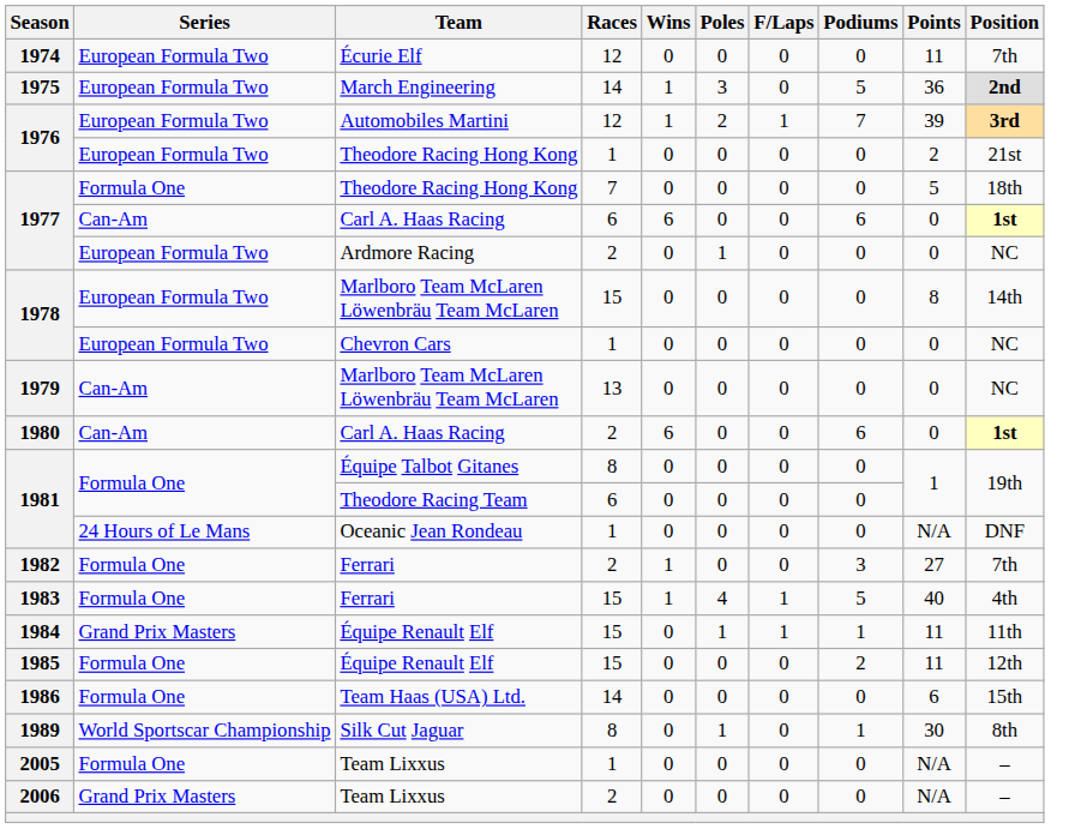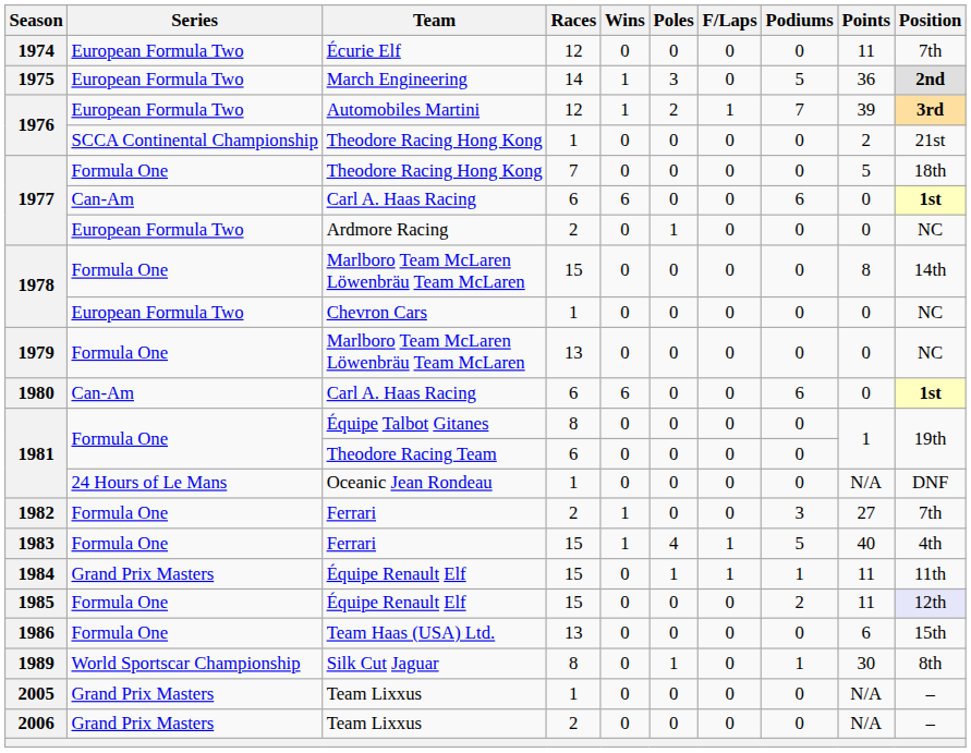 <table class="wikitable" style="font-size: 90%; text-align:center">
 <tr>
 <th>Season</th>
 <th>Series</th>
 <th>Team</th>
 <th>Races</th>
 <th>Wins</th>
 <th>Poles</th>
 <th>F/Laps</th>
 <th>Podiums</th>
 <th>Points</th>
 <th>Position</th>
 </tr>
 <tr>
 <th>1974</th>
 <td align=left><a href='#'>European Formula Two</a></td>
 <td align=left><a href='#'>Écurie Elf</a></td>
 <td>12</td>
 <td>0</td>
 <td>0</td>
 <td>0</td>
 <td>0</td>
 <td>11</td>
 <td>7th</td>
 </tr>
 <tr>
 <th>1975</th>
 <td align=left><a href='#'>European Formula Two</a></td>
 <td align=left><a href='#'>March Engineering</a></td>
 <td>14</td>
 <td>1</td>
 <td>3</td>
 <td>0</td>
 <td>5</td>
 <td>36</td>
 <td style="background:#DFDFDF"><strong>2nd</strong></td>
 </tr>
 <tr>
 <th rowspan=2>1976</th>
 <td align=left><a href='#'>European Formula Two</a></td>
 <td align=left><a href='#'>Automobiles Martini</a></td>
 <td>12</td>
 <td>1</td>
 <td>2</td>
 <td>1</td>
 <td>7</td>
 <td>39</td>
 <td style="background:#FFDF9F"><strong>3rd</strong></td>
 </tr>
 <tr>
-<td align=left><a href='#'>European Formula Two</a></td>
+<td align=left nowrap><a href='#'>SCCA Continental Championship</a></td>
 <td align=left nowrap><a href='#'>Theodore Racing Hong Kong</a></td>
 <td>1</td>
 <td>0</td>
 <td>0</td>
 <td>0</td>
 <td>0</td>
 <td>2</td>
 <td>21st</td>
 </tr>
 <tr>
 <th rowspan=3>1977</th>
 <td align=left><a href='#'>Formula One</a></td>
 <td align=left><a href='#'>Theodore Racing Hong Kong</a></td>
 <td>7</td>
 <td>0</td>
 <td>0</td>
 <td>0</td>
 <td>0</td>
 <td>5</td>
 <td>18th</td>
 </tr>
 <tr>
 <td align=left><a href='#'>Can-Am</a></td>
 <td align=left><a href='#'>Carl A. Haas Racing</a></td>
 <td>6</td>
 <td>6</td>
 <td>0</td>
 <td>0</td>
 <td>6</td>
 <td>0</td>
 <td style="background:#FFFFBF"><strong>1st</strong></td>
 </tr>
 <tr>
 <td align=left><a href='#'>European Formula Two</a></td>
 <td align=left>Ardmore Racing</td>
 <td>2</td>
 <td>0</td>
 <td>1</td>
 <td>0</td>
 <td>0</td>
 <td>0</td>
 <td>NC</td>
 </tr>
 <tr>
 <th rowspan=2>1978</th>
-<td align=left><a href='#'>European Formula Two</a></td>
+<td align=left><a href='#'>Formula One</a></td>
 <td align=left><a href='#'>Marlboro</a> <a href='#'>Team McLaren</a><br><a href='#'>Löwenbräu</a> <a href='#'>Team McLaren</a></td>
 <td>15</td>
 <td>0</td>
 <td>0</td>
 <td>0</td>
 <td>0</td>
 <td>8</td>
 <td>14th</td>
 </tr>
 <tr>
 <td align=left><a href='#'>European Formula Two</a></td>
 <td align=left><a href='#'>Chevron Cars</a></td>
 <td>1</td>
 <td>0</td>
 <td>0</td>
 <td>0</td>
 <td>0</td>
 <td>0</td>
 <td>NC</td>
 </tr>
 <tr>
 <th>1979</th>
-<td align=left><a href='#'>Can-Am</a></td>
+<td align=left><a href='#'>Formula One</a></td>
 <td align=left><a href='#'>Marlboro</a> <a href='#'>Team McLaren</a><br><a href='#'>Löwenbräu</a> <a href='#'>Team McLaren</a></td>
 <td>13</td>
 <td>0</td>
 <td>0</td>
 <td>0</td>
 <td>0</td>
 <td>0</td>
 <td>NC</td>
 </tr>
 <tr>
 <th>1980</th>
 <td align=left><a href='#'>Can-Am</a></td>
 <td align=left><a href='#'>Carl A. Haas Racing</a></td>
-<td>2</td>
+<td>6</td>
 <td>6</td>
 <td>0</td>
 <td>0</td>
 <td>6</td>
 <td>0</td>
 <td style="background:#FFFFBF"><strong>1st</strong></td>
 </tr>
 <tr>
 <th rowspan=3>1981</th>
 <td rowspan="2" style="text-align:left"><a href='#'>Formula One</a></td>
 <td align=left><a href='#'>Équipe</a> <a href='#'>Talbot</a> <a href='#'>Gitanes</a></td>
 <td>8</td>
 <td>0</td>
 <td>0</td>
 <td>0</td>
 <td>0</td>
 <td rowspan=2>1</td>
 <td rowspan=2>19th</td>
 </tr>
 <tr>
 <td align=left><a href='#'>Theodore Racing Team</a></td>
 <td>6</td>
 <td>0</td>
 <td>0</td>
 <td>0</td>
 <td>0</td>
 </tr>
 <tr>
 <td align=left><a href='#'>24 Hours of Le Mans</a></td>
 <td align=left>Oceanic <a href='#'>Jean Rondeau</a></td>
 <td>1</td>
 <td>0</td>
 <td>0</td>
 <td>0</td>
 <td>0</td>
 <td>N/A</td>
 <td>DNF</td>
 </tr>
 <tr>
 <th>1982</th>
 <td align=left><a href='#'>Formula One</a></td>
 <td align=left><a href='#'>Ferrari</a></td>
 <td>2</td>
 <td>1</td>
 <td>0</td>
 <td>0</td>
 <td>3</td>
 <td>27</td>
 <td>7th</td>
 </tr>
 <tr>
 <th>1983</th>
 <td align=left><a href='#'>Formula One</a></td>
 <td align=left><a href='#'>Ferrari</a></td>
 <td>15</td>
 <td>1</td>
 <td>4</td>
 <td>1</td>
 <td>5</td>
 <td>40</td>
 <td>4th</td>
 </tr>
 <tr>
 <th>1984</th>
 <td align=left><a href='#'>Grand Prix Masters</a></td>
 <td align=left><a href='#'>Équipe Renault</a> <a href='#'>Elf</a></td>
 <td>15</td>
 <td>0</td>
 <td>1</td>
 <td>1</td>
 <td>1</td>
 <td>11</td>
 <td>11th</td>
 </tr>
 <tr>
 <th>1985</th>
 <td align=left><a href='#'>Formula One</a></td>
 <td align=left><a href='#'>Équipe Renault</a> <a href='#'>Elf</a></td>
 <td>15</td>
 <td>0</td>
 <td>0</td>
 <td>0</td>
 <td>2</td>
 <td>11</td>
-<td>12th</td>
+<td style="background: lavender;">12th</td>
 </tr>
 <tr>
 <th>1986</th>
 <td align=left><a href='#'>Formula One</a></td>
 <td align=left><a href='#'>Team Haas (USA) Ltd.</a></td>
-<td>14</td>
+<td>13</td>
 <td>0</td>
 <td>0</td>
 <td>0</td>
 <td>0</td>
 <td>6</td>
 <td>15th</td>
 </tr>
 <tr>
 <th>1989</th>
 <td align=left><a href='#'>World Sportscar Championship</a></td>
 <td align=left><a href='#'>Silk Cut</a> <a href='#'>Jaguar</a></td>
 <td>8</td>
 <td>0</td>
 <td>1</td>
 <td>0</td>
 <td>1</td>
 <td>30</td>
 <td>8th</td>
 </tr>
 <tr>
 <th>2005</th>
-<td align=left><a href='#'>Formula One</a></td>
+<td align=left><a href='#'>Grand Prix Masters</a></td>
 <td align=left>Team Lixxus</td>
 <td>1</td>
 <td>0</td>
 <td>0</td>
 <td>0</td>
 <td>0</td>
 <td>N/A</td>
 <td>–</td>
 </tr>
 <tr>
 <th>2006</th>
 <td align=left><a href='#'>Grand Prix Masters</a></td>
 <td align=left>Team Lixxus</td>
 <td>2</td>
 <td>0</td>
 <td>0</td>
 <td>0</td>
 <td>0</td>
 <td>N/A</td>
 <td>–</td>
 </tr>
 <tr>
 <th colspan="10"></th>
 </tr>
 </table>
